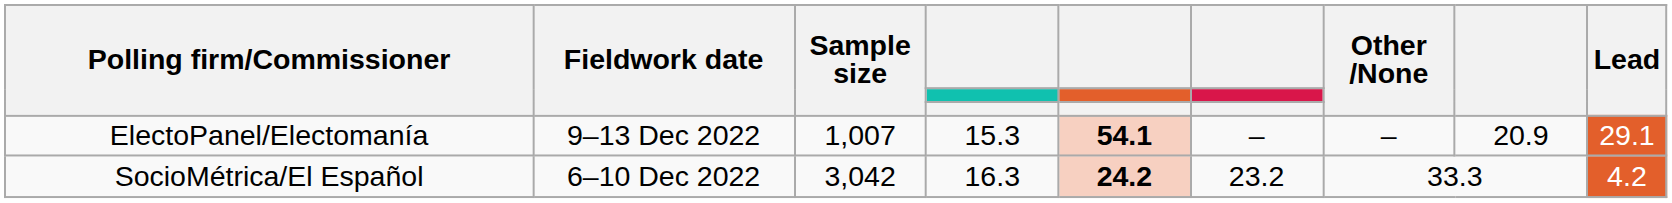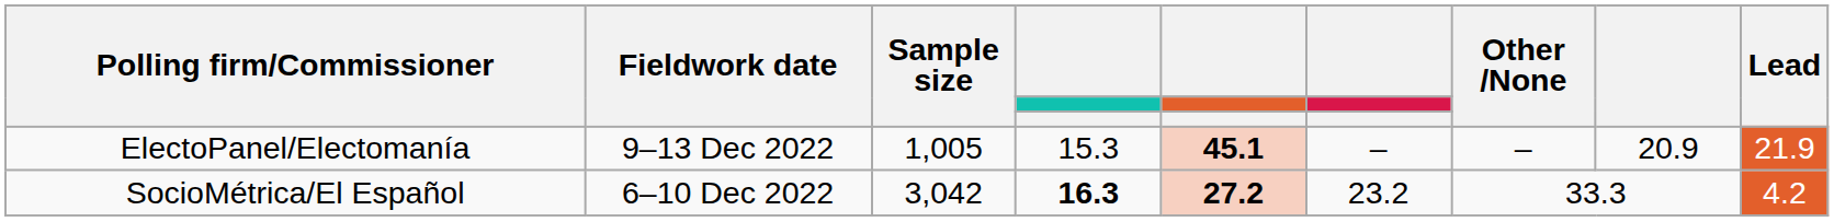 <table class="wikitable collapsible collapsed" style="text-align:center; font-size:90%; line-height:14px;">
 <tr style="height:42px;">
 <th rowspan="3" style="width:260px;">Polling firm/Commissioner</th>
 <th rowspan="3" style="width:125px;">Fieldwork date</th>
 <th rowspan="3" style="width:60px;">Sample size</th>
 <th style="width:60px;"></th>
 <th style="width:60px;"></th>
 <th style="width:60px;"></th>
 <th rowspan="3" style="width:60px;">Other<br>/None</th>
 <th rowspan="3" style="width:60px;"></th>
 <th rowspan="3" style="width:30px;">Lead</th>
 </tr>
 <tr>
 <th style="color:inherit;background:#10C1AF;"></th>
 <th style="color:inherit;background:#E35F2B;"></th>
 <th style="color:inherit;background:#D9164A;"></th>
 </tr>
 <tr>
 <th></th>
 <th></th>
 <th></th>
 </tr>
 <tr>
 <td>ElectoPanel/Electomanía</td>
 <td>9–13 Dec 2022</td>
-<td>1,007</td>
+<td>1,005</td>
 <td>15.3</td>
-<td style="background:#F7D0C1;"><strong>54.1</strong></td>
+<td style="background:#F7D0C1;"><strong>45.1</strong></td>
 <td>–</td>
 <td>–</td>
 <td>20.9</td>
-<td style="background:#E35F2B; color:white;">29.1</td>
+<td style="background:#E35F2B; color:white;">21.9</td>
 </tr>
 <tr>
 <td>SocioMétrica/El Español</td>
 <td>6–10 Dec 2022</td>
 <td>3,042</td>
-<td>16.3</td>
-<td style="background:#F7D0C1;"><strong>24.2</strong></td>
+<td><strong>16.3</strong></td>
+<td style="background:#F7D0C1;"><strong>27.2</strong></td>
 <td>23.2</td>
 <td colspan="2">33.3</td>
 <td style="background:#E35F2B; color:white;">4.2</td>
 </tr>
 </table>
